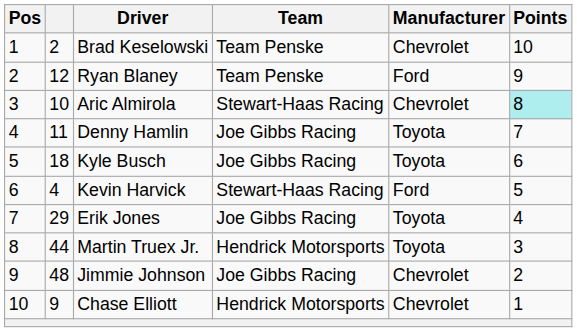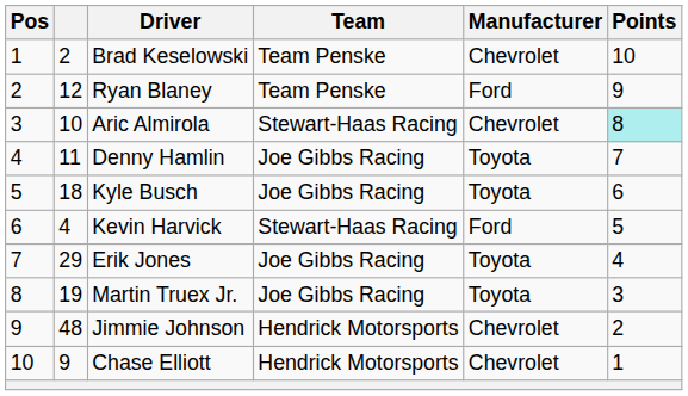 <table class="wikitable" style="font-size:98%">
 <tr>
 <th>Pos</th>
 <th></th>
 <th>Driver</th>
 <th>Team</th>
 <th>Manufacturer</th>
 <th>Points</th>
 </tr>
 <tr>
 <td>1</td>
 <td>2</td>
 <td>Brad Keselowski</td>
 <td>Team Penske</td>
 <td>Chevrolet</td>
 <td>10</td>
 </tr>
 <tr>
 <td>2</td>
 <td>12</td>
 <td>Ryan Blaney</td>
 <td>Team Penske</td>
 <td>Ford</td>
 <td>9</td>
 </tr>
 <tr>
 <td>3</td>
 <td>10</td>
 <td>Aric Almirola</td>
 <td>Stewart-Haas Racing</td>
 <td>Chevrolet</td>
 <td style="background: paleturquoise;">8</td>
 </tr>
 <tr>
 <td>4</td>
 <td>11</td>
 <td>Denny Hamlin</td>
 <td>Joe Gibbs Racing</td>
 <td>Toyota</td>
 <td>7</td>
 </tr>
 <tr>
 <td>5</td>
 <td>18</td>
 <td>Kyle Busch</td>
 <td>Joe Gibbs Racing</td>
 <td>Toyota</td>
 <td>6</td>
 </tr>
 <tr>
 <td>6</td>
 <td>4</td>
 <td>Kevin Harvick</td>
 <td>Stewart-Haas Racing</td>
 <td>Ford</td>
 <td>5</td>
 </tr>
 <tr>
 <td>7</td>
 <td>29</td>
 <td>Erik Jones</td>
 <td>Joe Gibbs Racing</td>
 <td>Toyota</td>
 <td>4</td>
 </tr>
 <tr>
 <td>8</td>
-<td>44</td>
+<td>19</td>
 <td>Martin Truex Jr.</td>
-<td>Hendrick Motorsports</td>
+<td>Joe Gibbs Racing</td>
 <td>Toyota</td>
 <td>3</td>
 </tr>
 <tr>
 <td>9</td>
 <td>48</td>
 <td>Jimmie Johnson</td>
-<td>Joe Gibbs Racing</td>
+<td>Hendrick Motorsports</td>
 <td>Chevrolet</td>
 <td>2</td>
 </tr>
 <tr>
 <td>10</td>
 <td>9</td>
 <td>Chase Elliott</td>
 <td>Hendrick Motorsports</td>
 <td>Chevrolet</td>
 <td>1</td>
 </tr>
 <tr>
 <th colspan="6"></th>
 </tr>
 </table>
